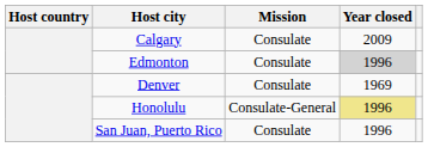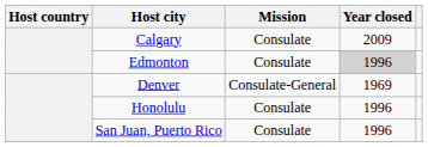 <table class="wikitable plainrowheaders" style="text-align:center;">
 <tr>
 <th scope="col">Host country</th>
 <th scope="col">Host city</th>
 <th scope="col">Mission</th>
 <th scope="col">Year closed</th>
 <th scope="col"></th>
 </tr>
 <tr>
 <th scope="row" rowspan="2"></th>
 <td><a href='#'>Calgary</a></td>
 <td>Consulate</td>
 <td>2009</td>
 <td></td>
 </tr>
 <tr>
 <td><a href='#'>Edmonton</a></td>
 <td>Consulate</td>
 <td style="background: lightgrey;">1996</td>
 <td></td>
 </tr>
 <tr>
 <th scope="row" rowspan="3"></th>
 <td><a href='#'>Denver</a></td>
-<td>Consulate</td>
+<td>Consulate-General</td>
 <td>1969</td>
 <td></td>
 </tr>
 <tr>
 <td><a href='#'>Honolulu</a></td>
-<td>Consulate-General</td>
-<td style="background: khaki;">1996</td>
+<td>Consulate</td>
+<td>1996</td>
 <td></td>
 </tr>
 <tr>
 <td><a href='#'>San Juan, Puerto Rico</a></td>
 <td>Consulate</td>
 <td>1996</td>
 <td></td>
 </tr>
 </table>
